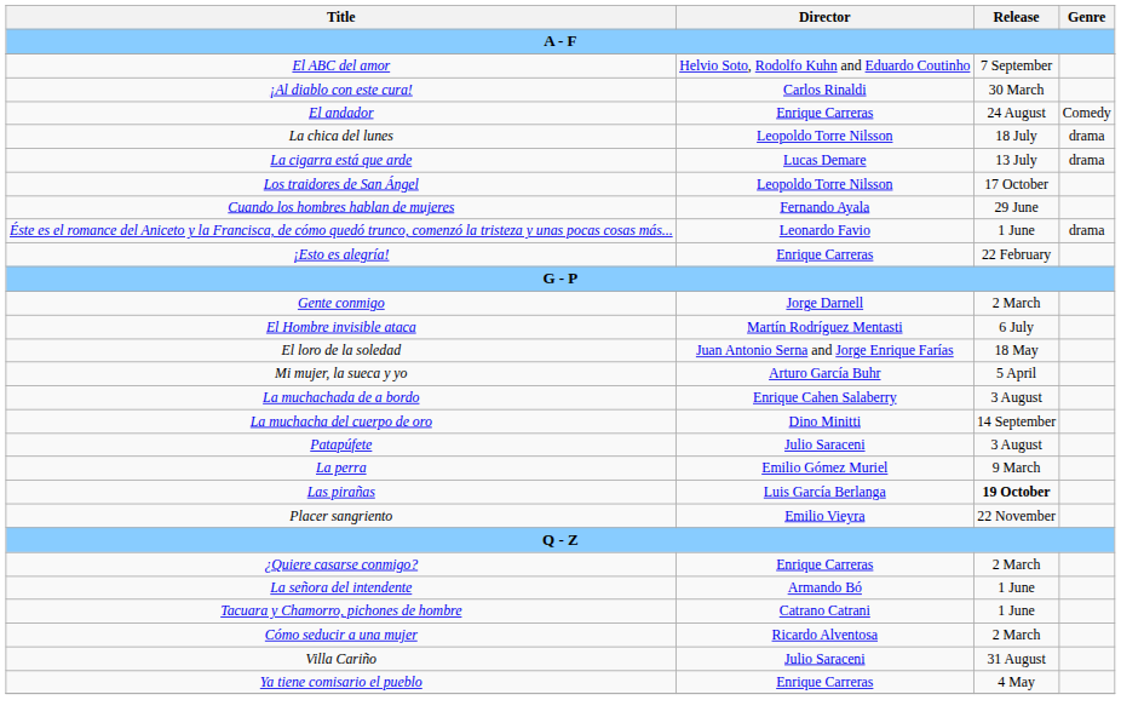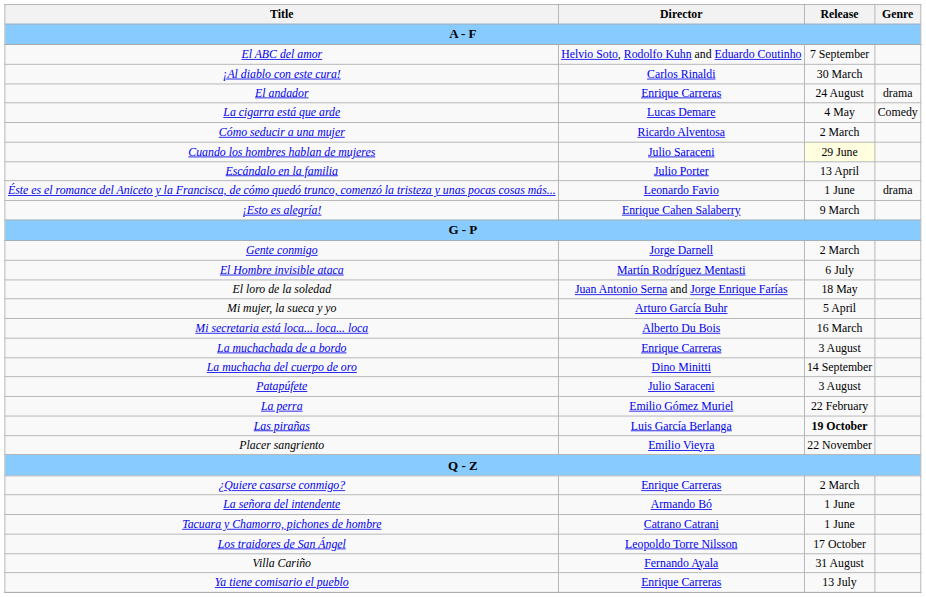 <table class="wikitable" style="margin:1em 0 1em 1em; text-align: center; font-size: 90%;">
 <tr>
 <th scope="col">Title</th>
 <th scope="col">Director</th>
 <th scope="col">Release</th>
 <th scope="col">Genre</th>
 </tr>
 <tr>
 <th colspan="4" style="background-color:#88ccff; font-size:110%;"><strong>A  -  F</strong></th>
 </tr>
 <tr>
 </tr>
 <tr>
 <td><em><a href='#'>El ABC del amor</a></em></td>
 <td><a href='#'>Helvio Soto</a>, <a href='#'>Rodolfo Kuhn</a> and <a href='#'>Eduardo Coutinho</a></td>
 <td>7 September</td>
 <td></td>
 </tr>
 <tr>
 <td><em><a href='#'>¡Al diablo con este cura!</a></em></td>
 <td><a href='#'>Carlos Rinaldi</a></td>
 <td>30 March</td>
 <td></td>
 </tr>
 <tr>
 <td><em> <a href='#'>El andador</a></em></td>
 <td><a href='#'>Enrique Carreras</a></td>
 <td>24 August</td>
-<td>Comedy</td>
-</tr>
-<tr>
-<td><em>La chica del lunes</em></td>
-<td><a href='#'>Leopoldo Torre Nilsson</a></td>
-<td>18 July</td>
 <td>drama</td>
 </tr>
 <tr>
 <td><em><a href='#'>La cigarra está que arde</a></em></td>
 <td><a href='#'>Lucas Demare</a></td>
-<td>13 July</td>
-<td>drama</td>
+<td>4 May</td>
+<td>Comedy</td>
 </tr>
 <tr>
-<td><em><a href='#'>Los traidores de San Ángel</a></em></td>
-<td><a href='#'>Leopoldo Torre Nilsson</a></td>
-<td>17 October</td>
+<td><em><a href='#'>Cómo seducir a una mujer</a></em></td>
+<td><a href='#'>Ricardo Alventosa</a></td>
+<td>2 March</td>
 <td></td>
 </tr>
 <tr>
 <td><em><a href='#'>Cuando los hombres hablan de mujeres</a></em></td>
-<td><a href='#'>Fernando Ayala</a></td>
-<td>29 June</td>
+<td><a href='#'>Julio Saraceni</a></td>
+<td style="background: lightyellow;">29 June</td>
+<td></td>
+</tr>
+<tr>
+<td><em><a href='#'>Escándalo en la familia</a></em></td>
+<td><a href='#'>Julio Porter</a></td>
+<td>13 April</td>
 <td></td>
 </tr>
 <tr>
 <td><em><a href='#'>Éste es el romance del Aniceto y la Francisca, de cómo quedó trunco, comenzó la tristeza y unas pocas cosas más...</a></em></td>
 <td><a href='#'>Leonardo Favio</a></td>
 <td>1 June</td>
 <td>drama</td>
 </tr>
 <tr>
 <td><em><a href='#'>¡Esto es alegría!</a></em></td>
-<td><a href='#'>Enrique Carreras</a></td>
-<td>22 February</td>
+<td><a href='#'>Enrique Cahen Salaberry</a></td>
+<td>9 March</td>
 <td></td>
 </tr>
 <tr>
 <th colspan="4" style="background-color:#88ccff; font-size:110%;"><strong>G  -  P</strong></th>
 </tr>
 <tr>
 <td><em><a href='#'>Gente conmigo</a></em></td>
 <td><a href='#'>Jorge Darnell</a></td>
 <td>2 March</td>
 <td></td>
 </tr>
 <tr>
 <td><em><a href='#'>El Hombre invisible ataca</a></em></td>
 <td><a href='#'>Martín Rodríguez Mentasti</a></td>
 <td>6 July</td>
 <td></td>
 </tr>
 <tr>
 <td><em>El loro de la soledad</em></td>
 <td><a href='#'>Juan Antonio Serna</a> and <a href='#'>Jorge Enrique Farías</a></td>
 <td>18 May</td>
 <td></td>
 </tr>
 <tr>
 <td><em>Mi mujer, la sueca y yo</em></td>
 <td><a href='#'>Arturo García Buhr</a></td>
 <td>5 April</td>
 <td></td>
 </tr>
 <tr>
+<td><em><a href='#'>Mi secretaria está loca... loca... loca</a></em></td>
+<td><a href='#'>Alberto Du Bois</a></td>
+<td>16 March</td>
+<td></td>
+</tr>
+<tr>
 <td><em><a href='#'>La muchachada de a bordo</a></em></td>
-<td><a href='#'>Enrique Cahen Salaberry</a></td>
+<td><a href='#'>Enrique Carreras</a></td>
 <td>3 August</td>
 <td></td>
 </tr>
 <tr>
 <td><em><a href='#'>La muchacha del cuerpo de oro</a></em></td>
 <td><a href='#'>Dino Minitti</a></td>
 <td>14 September</td>
 <td></td>
 </tr>
 <tr>
 <td><em><a href='#'>Patapúfete</a></em></td>
 <td><a href='#'>Julio Saraceni</a></td>
 <td>3 August</td>
 <td></td>
 </tr>
 <tr>
 <td><em><a href='#'>La perra</a></em></td>
 <td><a href='#'>Emilio Gómez Muriel</a></td>
-<td>9 March</td>
+<td>22 February</td>
 <td></td>
 </tr>
 <tr>
 <td><em><a href='#'>Las pirañas</a></em></td>
 <td><a href='#'>Luis García Berlanga</a></td>
 <td><strong>19 October</strong></td>
 <td></td>
 </tr>
 <tr>
 <td><em>Placer sangriento</em></td>
 <td><a href='#'>Emilio Vieyra</a></td>
 <td>22 November</td>
 <td></td>
 </tr>
 <tr>
 <th colspan="4" style="background-color:#88ccff; font-size:110%;"><strong>Q  -  Z</strong></th>
 </tr>
 <tr>
 <td><em><a href='#'>¿Quiere casarse conmigo?</a></em></td>
 <td><a href='#'>Enrique Carreras</a></td>
 <td>2 March</td>
 <td></td>
 </tr>
 <tr>
 <td><em><a href='#'>La señora del intendente</a></em></td>
 <td><a href='#'>Armando Bó</a></td>
 <td>1 June</td>
 <td></td>
 </tr>
 <tr>
 <td><em><a href='#'>Tacuara y Chamorro, pichones de hombre</a></em></td>
 <td><a href='#'>Catrano Catrani</a></td>
 <td>1 June</td>
 <td></td>
 </tr>
 <tr>
-<td><em><a href='#'>Cómo seducir a una mujer</a></em></td>
-<td><a href='#'>Ricardo Alventosa</a></td>
-<td>2 March</td>
+<td><em><a href='#'>Los traidores de San Ángel</a></em></td>
+<td><a href='#'>Leopoldo Torre Nilsson</a></td>
+<td>17 October</td>
 <td></td>
 </tr>
 <tr>
 <td><em>Villa Cariño</em></td>
-<td><a href='#'>Julio Saraceni</a></td>
+<td><a href='#'>Fernando Ayala</a></td>
 <td>31 August</td>
 <td></td>
 </tr>
 <tr>
 <td><em><a href='#'>Ya tiene comisario el pueblo</a></em></td>
 <td><a href='#'>Enrique Carreras</a></td>
-<td>4 May</td>
+<td>13 July</td>
 <td></td>
 </tr>
 <tr>
 </tr>
 </table>
